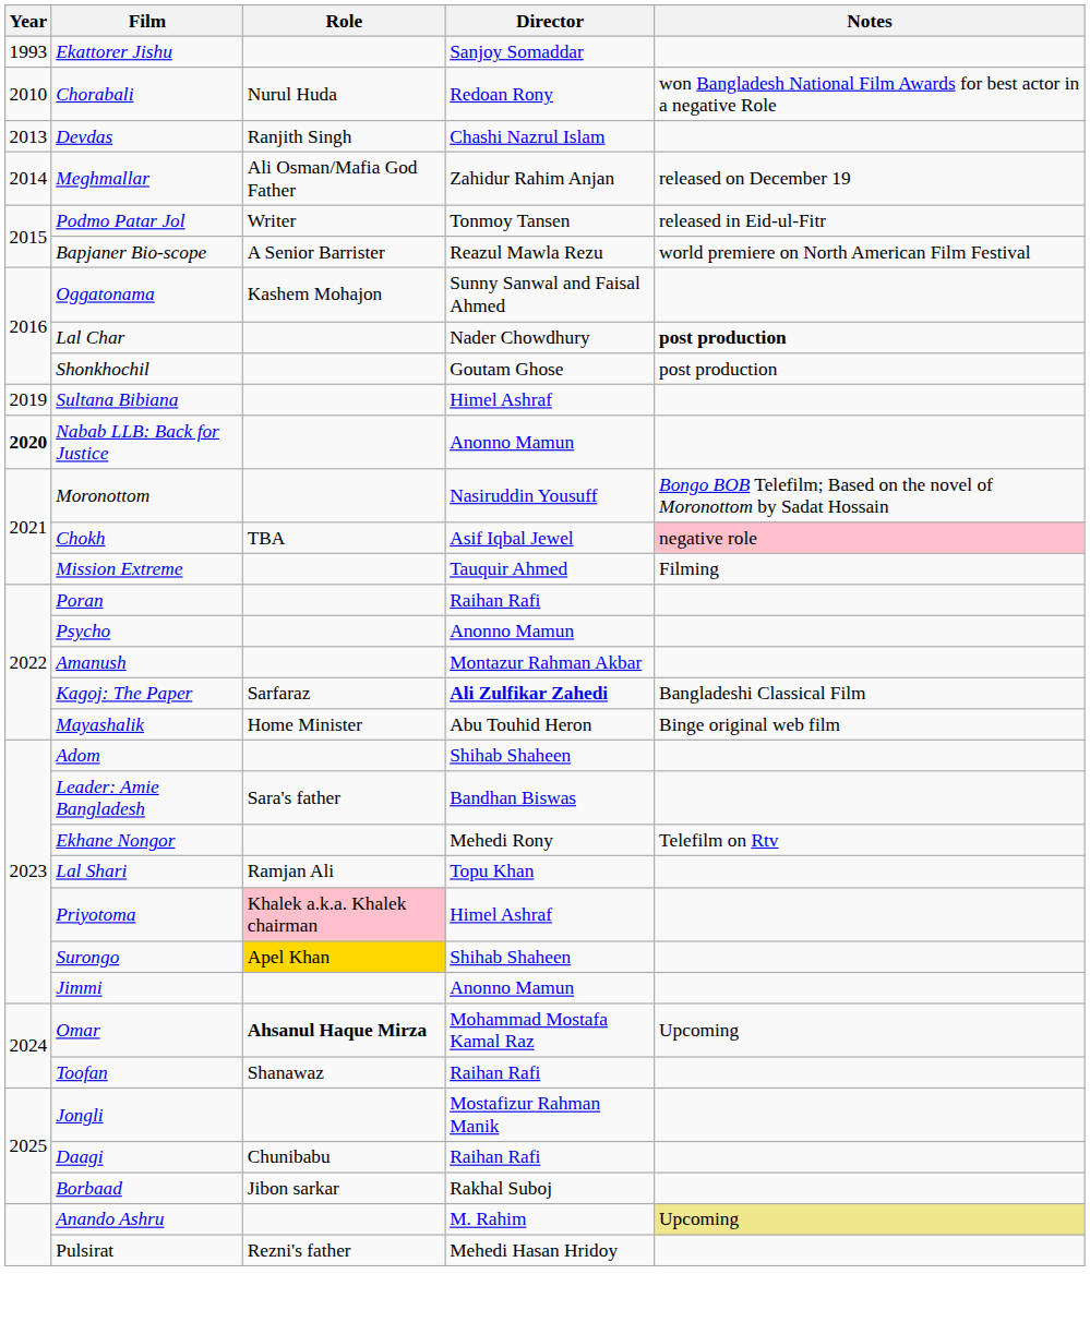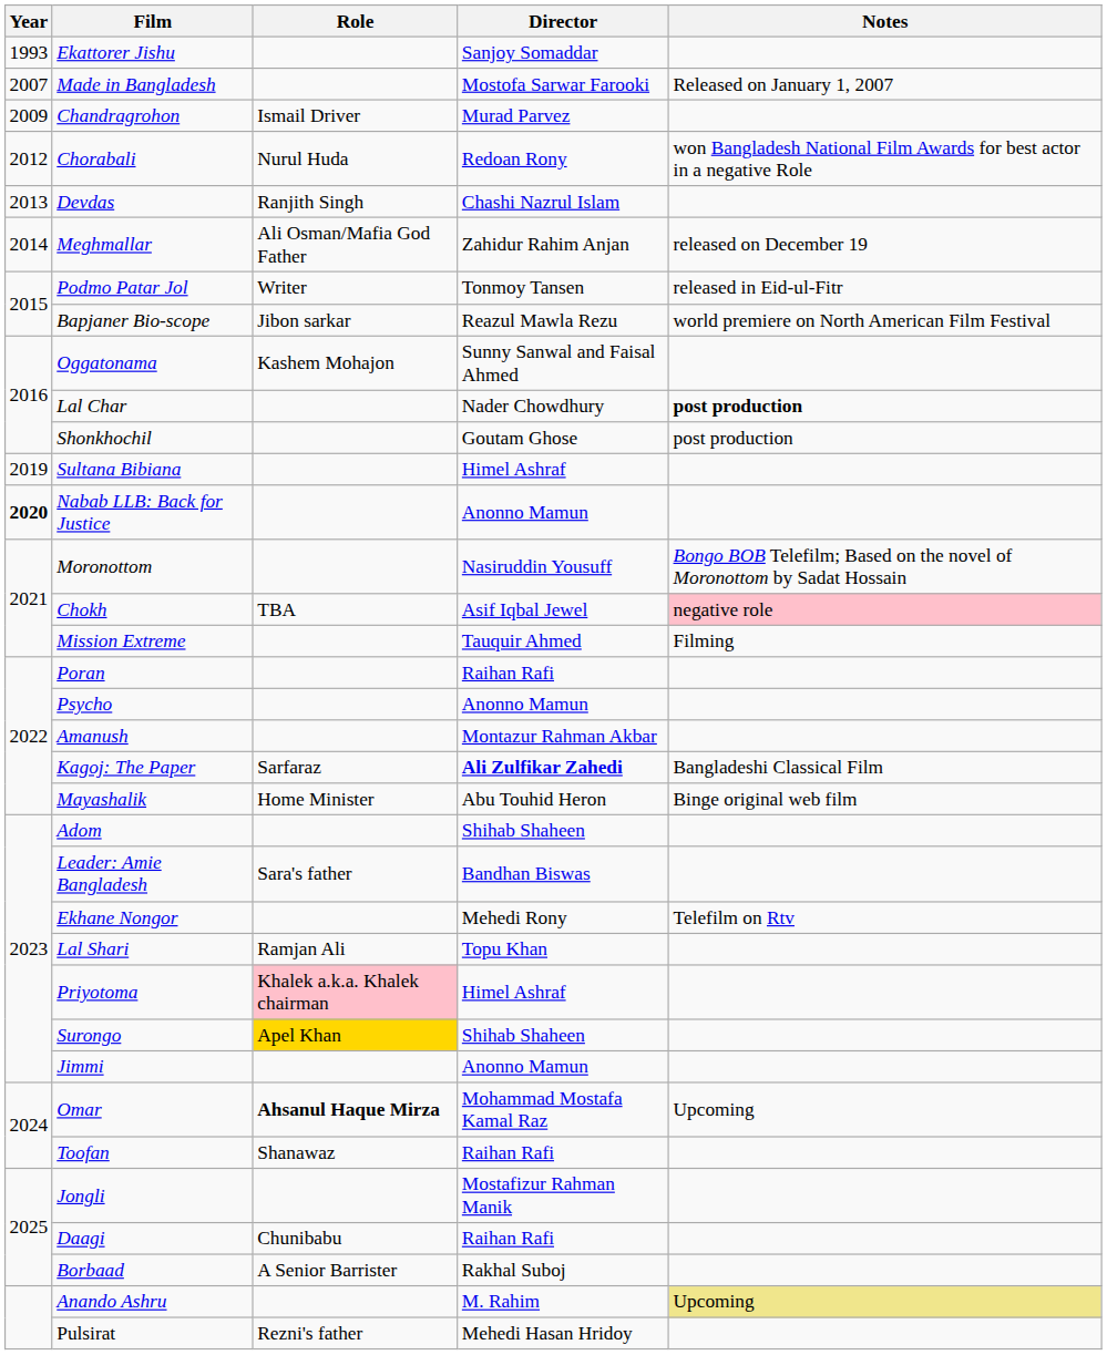 <table class="wikitable" style="font-size: 95%;">
 <tr>
 <th>Year</th>
 <th>Film</th>
 <th>Role</th>
 <th>Director</th>
 <th>Notes</th>
 </tr>
 <tr>
 <td>1993</td>
 <td><em><a href='#'>Ekattorer Jishu</a></em></td>
 <td></td>
 <td><a href='#'>Sanjoy Somaddar</a></td>
 <td></td>
 </tr>
 <tr>
-<td>2010</td>
+<td>2007</td>
+<td><em><a href='#'>Made in Bangladesh</a></em></td>
+<td></td>
+<td><a href='#'>Mostofa Sarwar Farooki</a></td>
+<td>Released on January 1, 2007</td>
+</tr>
+<tr>
+<td>2009</td>
+<td><em><a href='#'>Chandragrohon</a></em></td>
+<td>Ismail Driver</td>
+<td><a href='#'>Murad Parvez</a></td>
+<td></td>
+</tr>
+<tr>
+<td>2012</td>
 <td><em><a href='#'>Chorabali</a></em></td>
 <td>Nurul Huda</td>
 <td><a href='#'>Redoan Rony</a></td>
 <td>won <a href='#'>Bangladesh National Film Awards</a> for best actor in a negative Role</td>
 </tr>
 <tr>
 <td>2013</td>
 <td><em><a href='#'>Devdas</a></em></td>
 <td>Ranjith Singh</td>
 <td><a href='#'>Chashi Nazrul Islam</a></td>
 <td></td>
 </tr>
 <tr>
 <td>2014</td>
 <td><em><a href='#'>Meghmallar</a></em></td>
 <td>Ali Osman/Mafia God Father</td>
 <td>Zahidur Rahim Anjan</td>
 <td>released on December 19</td>
 </tr>
 <tr>
 <td rowspan="2">2015</td>
 <td><em><a href='#'>Podmo Patar Jol</a></em></td>
 <td>Writer</td>
 <td>Tonmoy Tansen</td>
 <td>released in Eid-ul-Fitr</td>
 </tr>
 <tr>
 <td><em>Bapjaner Bio-scope</em></td>
-<td>A Senior Barrister</td>
+<td>Jibon sarkar</td>
 <td>Reazul Mawla Rezu</td>
 <td>world premiere on North American Film Festival</td>
 </tr>
 <tr>
 <td rowspan="3">2016</td>
 <td><em><a href='#'>Oggatonama</a></em></td>
 <td>Kashem Mohajon</td>
 <td>Sunny Sanwal and Faisal Ahmed</td>
 <td></td>
 </tr>
 <tr>
 <td><em>Lal Char</em></td>
 <td></td>
 <td>Nader Chowdhury</td>
 <td><strong>post production</strong></td>
 </tr>
 <tr>
 <td><em>Shonkhochil</em></td>
 <td></td>
 <td>Goutam Ghose</td>
 <td>post production</td>
 </tr>
 <tr>
 <td rowspan="1">2019</td>
 <td><em><a href='#'>Sultana Bibiana</a></em></td>
 <td></td>
 <td><a href='#'>Himel Ashraf</a></td>
 <td></td>
 </tr>
 <tr>
 <td><strong>2020</strong></td>
 <td><em><a href='#'>Nabab LLB: Back for Justice</a></em></td>
 <td></td>
 <td><a href='#'>Anonno Mamun</a></td>
 <td></td>
 </tr>
 <tr>
 <td rowspan="3">2021</td>
 <td><em>Moronottom</em></td>
 <td></td>
 <td><a href='#'>Nasiruddin Yousuff</a></td>
 <td><em><a href='#'>Bongo BOB</a></em> Telefilm; Based on the novel of <em>Moronottom</em> by Sadat Hossain</td>
 </tr>
 <tr>
 <td><em><a href='#'>Chokh</a></em></td>
 <td>TBA</td>
 <td><a href='#'>Asif Iqbal Jewel</a></td>
 <td style="background: pink;">negative role</td>
 </tr>
 <tr>
 <td><em><a href='#'>Mission Extreme</a></em></td>
 <td></td>
 <td><a href='#'>Tauquir Ahmed</a></td>
 <td>Filming</td>
 </tr>
 <tr>
 <td rowspan="5">2022</td>
 <td><em><a href='#'>Poran</a></em></td>
 <td></td>
 <td><a href='#'>Raihan Rafi</a></td>
 <td></td>
 </tr>
 <tr>
 <td><em><a href='#'>Psycho</a></em></td>
 <td></td>
 <td><a href='#'>Anonno Mamun</a></td>
 <td></td>
 </tr>
 <tr>
 <td><em><a href='#'>Amanush</a></em></td>
 <td></td>
 <td><a href='#'>Montazur Rahman Akbar</a></td>
 <td></td>
 </tr>
 <tr>
 <td><em><a href='#'>Kagoj: The Paper</a></em></td>
 <td>Sarfaraz</td>
 <td><strong><a href='#'>Ali Zulfikar Zahedi</a></strong></td>
 <td>Bangladeshi Classical Film</td>
 </tr>
 <tr>
 <td><em><a href='#'>Mayashalik</a></em></td>
 <td>Home Minister</td>
 <td>Abu Touhid Heron</td>
 <td>Binge original web film</td>
 </tr>
 <tr>
 <td rowspan="7">2023</td>
 <td><a href='#'><em>Adom</em></a></td>
 <td></td>
 <td><a href='#'>Shihab Shaheen</a></td>
 <td></td>
 </tr>
 <tr>
 <td><em><a href='#'>Leader: Amie Bangladesh</a></em></td>
 <td>Sara's father</td>
 <td><a href='#'>Bandhan Biswas</a></td>
 <td></td>
 </tr>
 <tr>
 <td><em><a href='#'>Ekhane Nongor</a></em></td>
 <td></td>
 <td>Mehedi Rony</td>
 <td>Telefilm on <a href='#'>Rtv</a></td>
 </tr>
 <tr>
 <td><em><a href='#'>Lal Shari</a></em></td>
 <td>Ramjan Ali</td>
 <td><a href='#'>Topu Khan</a></td>
 <td></td>
 </tr>
 <tr>
 <td><em><a href='#'>Priyotoma</a></em></td>
 <td style="background: pink;">Khalek a.k.a. Khalek chairman</td>
 <td><a href='#'>Himel Ashraf</a></td>
 <td></td>
 </tr>
 <tr>
 <td><em><a href='#'>Surongo</a></em></td>
 <td style="background: gold;">Apel Khan</td>
 <td><a href='#'>Shihab Shaheen</a></td>
 <td></td>
 </tr>
 <tr>
 <td><em><a href='#'>Jimmi</a></em></td>
 <td></td>
 <td><a href='#'>Anonno Mamun</a></td>
 <td></td>
 </tr>
 <tr>
 <td rowspan="2">2024</td>
 <td><em><a href='#'>Omar</a></em></td>
 <td><strong>Ahsanul Haque Mirza</strong></td>
 <td><a href='#'>Mohammad Mostafa Kamal Raz</a></td>
 <td>Upcoming</td>
 </tr>
 <tr>
 <td><a href='#'><em>Toofan</em></a></td>
 <td>Shanawaz</td>
 <td><a href='#'>Raihan Rafi</a></td>
 <td></td>
 </tr>
 <tr>
 <td rowspan="3">2025</td>
 <td><em><a href='#'>Jongli</a></em></td>
 <td></td>
 <td><a href='#'>Mostafizur Rahman Manik</a></td>
 <td></td>
 </tr>
 <tr>
 <td><em><a href='#'>Daagi</a></em></td>
 <td>Chunibabu</td>
 <td><a href='#'>Raihan Rafi</a></td>
 <td></td>
 </tr>
 <tr>
 <td><a href='#'><em>Borbaad</em></a></td>
-<td>Jibon sarkar</td>
+<td>A Senior Barrister</td>
 <td>Rakhal Suboj</td>
 <td></td>
 </tr>
 <tr>
 <td rowspan="2"></td>
 <td><em><a href='#'>Anando Ashru</a></em> </td>
 <td></td>
 <td><a href='#'>M. Rahim</a></td>
 <td style="background: khaki;">Upcoming</td>
 </tr>
 <tr>
 <td>Pulsirat</td>
 <td>Rezni's father</td>
 <td>Mehedi Hasan Hridoy</td>
 <td></td>
 </tr>
 </table>
